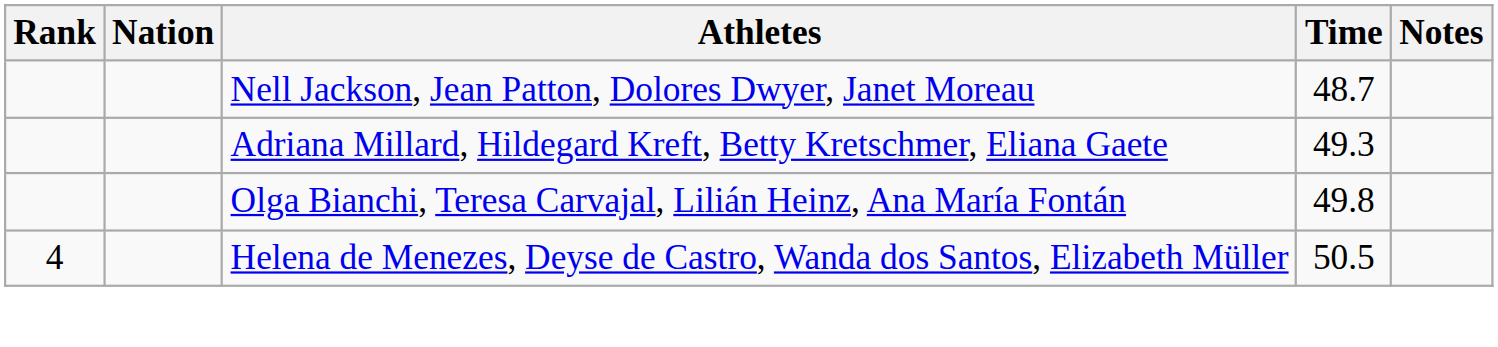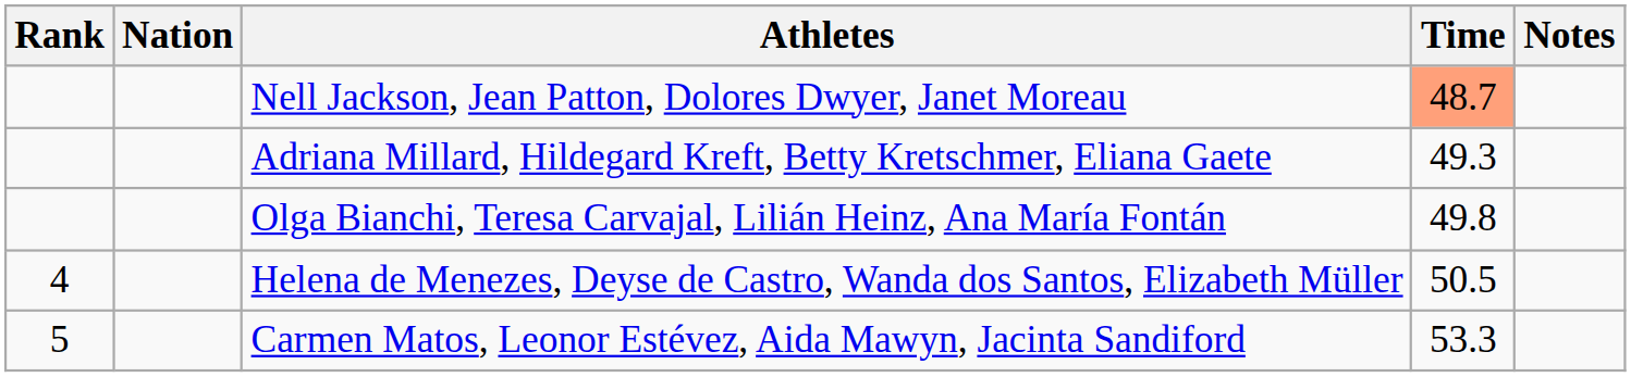 <table class="wikitable sortable" style="text-align:center">
 <tr>
 <th>Rank</th>
 <th>Nation</th>
 <th>Athletes</th>
 <th>Time</th>
 <th>Notes</th>
 </tr>
 <tr>
 <td></td>
 <td align=left></td>
 <td align=left><a href='#'>Nell Jackson</a>, <a href='#'>Jean Patton</a>, <a href='#'>Dolores Dwyer</a>, <a href='#'>Janet Moreau</a></td>
-<td>48.7</td>
+<td style="background: lightsalmon;">48.7</td>
 <td></td>
 </tr>
 <tr>
 <td></td>
 <td align=left></td>
 <td align=left><a href='#'>Adriana Millard</a>, <a href='#'>Hildegard Kreft</a>, <a href='#'>Betty Kretschmer</a>, <a href='#'>Eliana Gaete</a></td>
 <td>49.3</td>
 <td></td>
 </tr>
 <tr>
 <td></td>
 <td align=left></td>
 <td align=left><a href='#'>Olga Bianchi</a>, <a href='#'>Teresa Carvajal</a>, <a href='#'>Lilián Heinz</a>, <a href='#'>Ana María Fontán</a></td>
 <td>49.8</td>
 <td></td>
 </tr>
 <tr>
 <td>4</td>
 <td align=left></td>
 <td align=left><a href='#'>Helena de Menezes</a>, <a href='#'>Deyse de Castro</a>, <a href='#'>Wanda dos Santos</a>, <a href='#'>Elizabeth Müller</a></td>
 <td>50.5</td>
 <td></td>
 </tr>
+<tr>
+<td>5</td>
+<td align=left></td>
+<td align=left><a href='#'>Carmen Matos</a>, <a href='#'>Leonor Estévez</a>, <a href='#'>Aida Mawyn</a>, <a href='#'>Jacinta Sandiford</a></td>
+<td>53.3</td>
+<td></td>
+</tr>
 </table>
